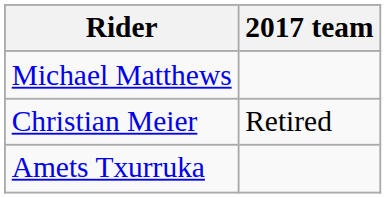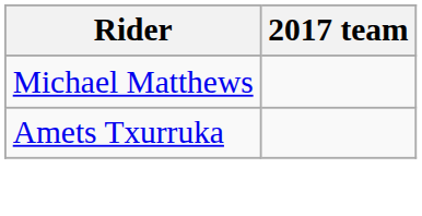 <table class="wikitable">
 <tr>
 <th>Rider</th>
 <th>2017 team</th>
 </tr>
 <tr>
 <td><a href='#'>Michael Matthews</a></td>
 <td></td>
 </tr>
 <tr>
-<td><a href='#'>Christian Meier</a></td>
-<td>Retired</td>
-</tr>
-<tr>
 <td><a href='#'>Amets Txurruka</a></td>
 <td></td>
 </tr>
 </table>
